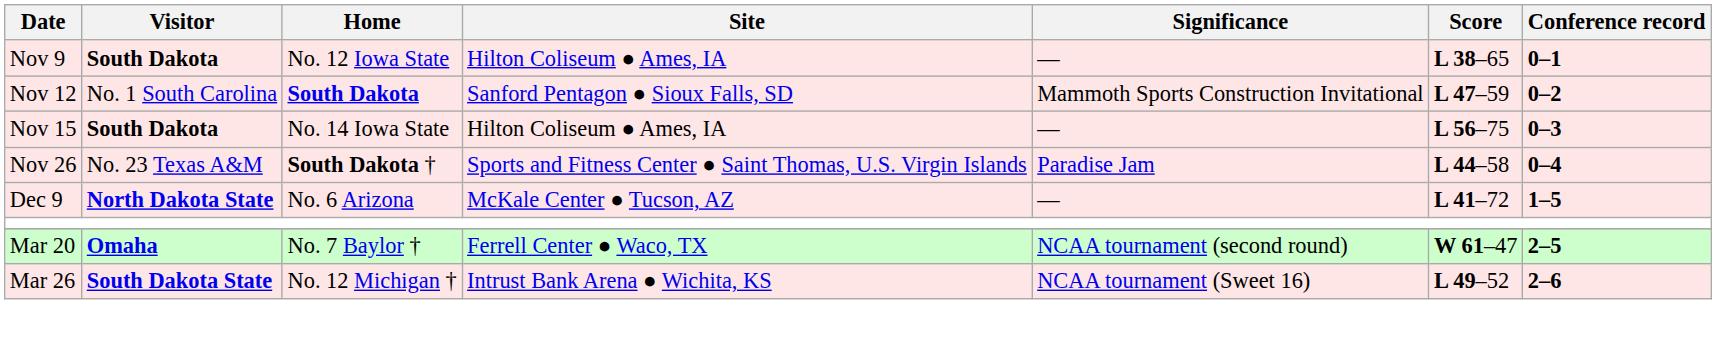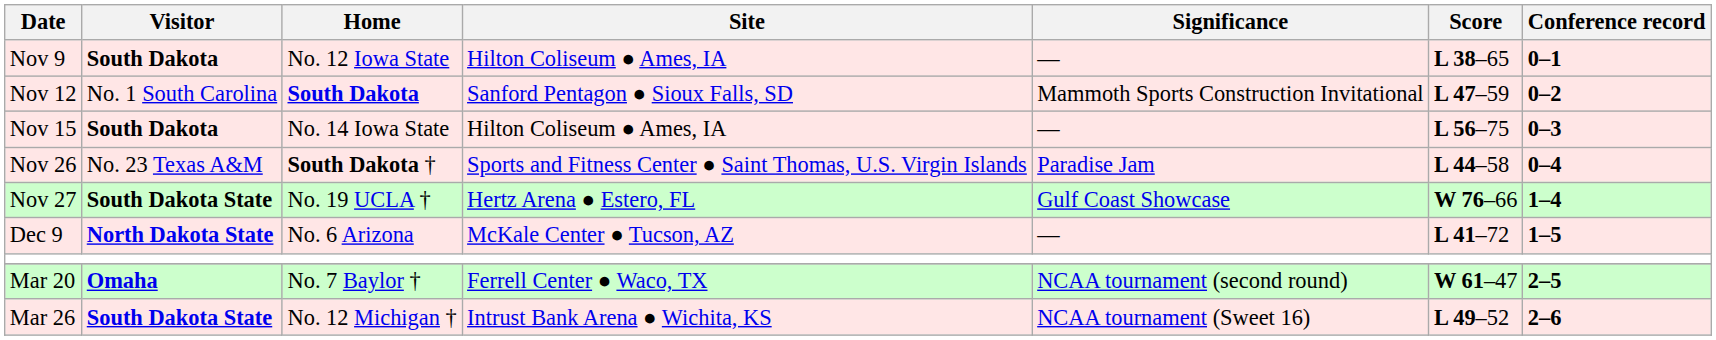 <table class="wikitable">
 <tr>
 <th>Date</th>
 <th>Visitor</th>
 <th>Home</th>
 <th>Site</th>
 <th>Significance</th>
 <th>Score</th>
 <th>Conference record</th>
 </tr>
 <tr style="background: #ffe6e6;">
 <td>Nov 9</td>
 <td><strong>South Dakota</strong></td>
 <td>No. 12 <a href='#'>Iowa State</a></td>
 <td><a href='#'>Hilton Coliseum</a> ● <a href='#'>Ames, IA</a></td>
 <td>―</td>
 <td><strong>L 38</strong>–65</td>
 <td><strong>0–1</strong></td>
 </tr>
 <tr style="background: #ffe6e6;">
 <td>Nov 12</td>
 <td>No. 1 <a href='#'>South Carolina</a></td>
 <td><strong><a href='#'>South Dakota</a></strong></td>
 <td><a href='#'>Sanford Pentagon</a> ● <a href='#'>Sioux Falls, SD</a></td>
 <td>Mammoth Sports Construction Invitational</td>
 <td><strong>L 47</strong>–59</td>
 <td><strong>0–2</strong></td>
 </tr>
 <tr style="background: #ffe6e6;">
 <td>Nov 15</td>
 <td><strong>South Dakota</strong></td>
 <td>No. 14 Iowa State</td>
 <td>Hilton Coliseum ● Ames, IA</td>
 <td>―</td>
 <td><strong>L 56</strong>–75</td>
 <td><strong>0–3</strong></td>
 </tr>
 <tr style="background: #ffe6e6;">
 <td>Nov 26</td>
 <td>No. 23 <a href='#'>Texas A&M</a></td>
 <td><strong>South Dakota</strong> †</td>
 <td><a href='#'>Sports and Fitness Center</a> ● <a href='#'>Saint Thomas, U.S. Virgin Islands</a></td>
 <td><a href='#'>Paradise Jam</a></td>
 <td><strong>L 44</strong>–58</td>
 <td><strong>0–4</strong></td>
 </tr>
+<tr style="background:#ccffcc;">
+<td>Nov 27</td>
+<td><strong>South Dakota State</strong></td>
+<td>No. 19 <a href='#'>UCLA</a> †</td>
+<td><a href='#'>Hertz Arena</a> ● <a href='#'>Estero, FL</a></td>
+<td><a href='#'>Gulf Coast Showcase</a></td>
+<td><strong>W 76</strong>–66</td>
+<td><strong>1–4</strong></td>
+</tr>
 <tr style="background: #ffe6e6;">
 <td>Dec 9</td>
 <td><strong><a href='#'>North Dakota State</a></strong></td>
 <td>No. 6 <a href='#'>Arizona</a></td>
 <td><a href='#'>McKale Center</a> ● <a href='#'>Tucson, AZ</a></td>
 <td>―</td>
 <td><strong>L 41</strong>–72</td>
 <td><strong>1–5</strong></td>
 </tr>
 <tr>
 <td colspan=7 style="text-align: center;" bgcolor=white></td>
 </tr>
 <tr>
 </tr>
 <tr style="background:#ccffcc;">
 <td>Mar 20</td>
 <td><strong><a href='#'>Omaha</a></strong></td>
 <td>No. 7 <a href='#'>Baylor</a> †</td>
 <td><a href='#'>Ferrell Center</a> ● <a href='#'>Waco, TX</a></td>
 <td><a href='#'>NCAA tournament</a> (second round)</td>
 <td><strong>W 61</strong>–47</td>
 <td><strong>2–5</strong></td>
 </tr>
 <tr style="background: #ffe6e6;">
 <td>Mar 26</td>
 <td><strong><a href='#'>South Dakota State</a></strong></td>
 <td>No. 12 <a href='#'>Michigan</a> †</td>
 <td><a href='#'>Intrust Bank Arena</a> ● <a href='#'>Wichita, KS</a></td>
 <td><a href='#'>NCAA tournament</a> (Sweet 16)</td>
 <td><strong>L 49</strong>–52</td>
 <td><strong>2–6</strong></td>
 </tr>
 </table>
